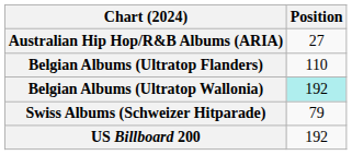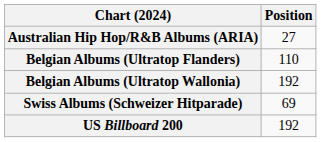 <table class="wikitable sortable plainrowheaders" style="text-align:center">
 <tr>
 <th scope="col">Chart (2024)</th>
 <th scope="col">Position</th>
 </tr>
 <tr>
 <th scope="row">Australian Hip Hop/R&B Albums (ARIA)</th>
 <td>27</td>
 </tr>
 <tr>
 <th scope="row">Belgian Albums (Ultratop Flanders)</th>
 <td>110</td>
 </tr>
 <tr>
 <th scope="row">Belgian Albums (Ultratop Wallonia)</th>
-<td style="background: paleturquoise;">192</td>
+<td>192</td>
 </tr>
 <tr>
 <th scope="row">Swiss Albums (Schweizer Hitparade)</th>
-<td>79</td>
+<td>69</td>
 </tr>
 <tr>
 <th scope="row">US <em>Billboard</em> 200</th>
 <td>192</td>
 </tr>
 </table>
